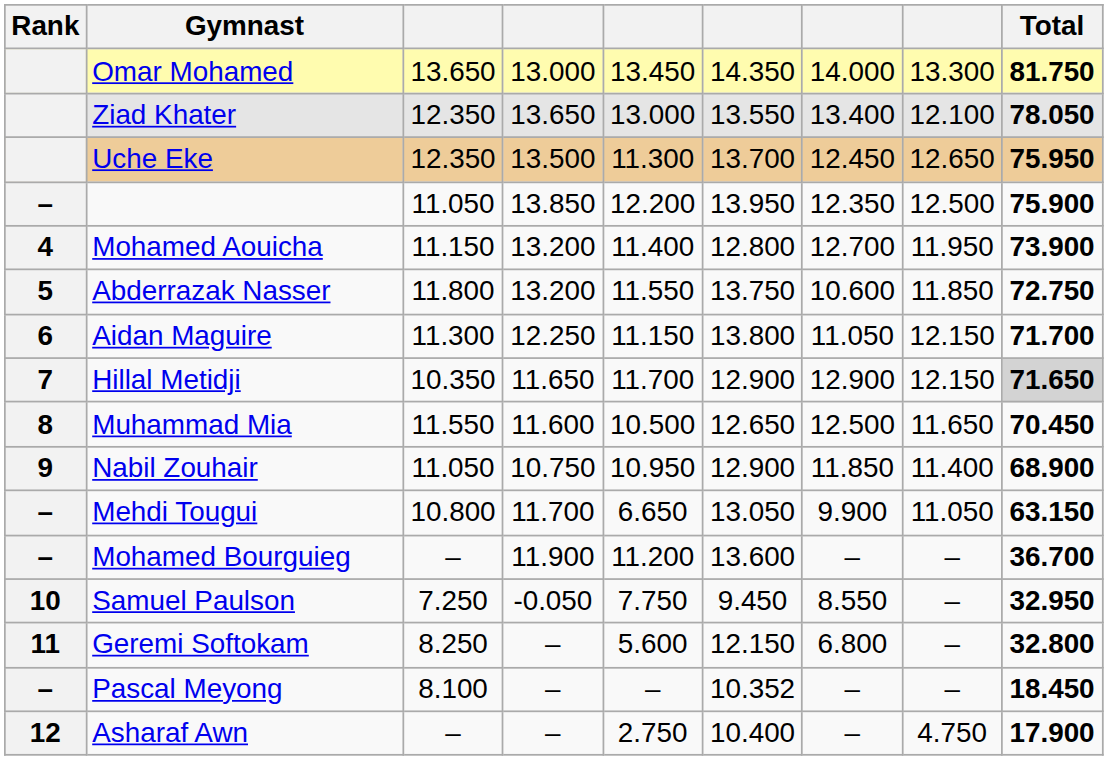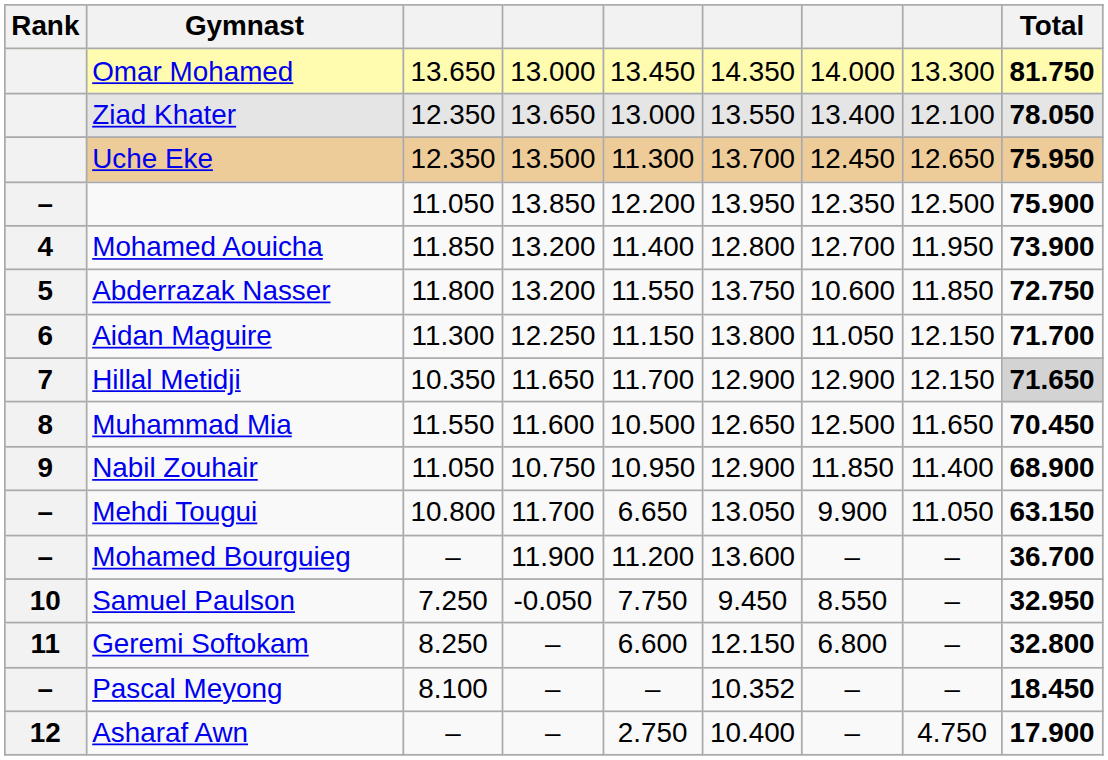 <table class="wikitable sortable" style="text-align:center; font-size:100%">
 <tr>
 <th scope="col" style="width:15px;">Rank</th>
 <th scope="col" style="width:175px;">Gymnast</th>
 <th scope="col" style="width:50px;"></th>
 <th scope="col" style="width:50px;"></th>
 <th scope="col" style="width:50px;"></th>
 <th scope="col" style="width:50px;"></th>
 <th scope="col" style="width:50px;"></th>
 <th scope="col" style="width:50px;"></th>
 <th scope="col" style="width:50px;">Total</th>
 </tr>
 <tr style="background:#fffcaf;">
 <th></th>
 <td style="text-align:left;"> <a href='#'>Omar Mohamed</a></td>
 <td>13.650</td>
 <td>13.000</td>
 <td>13.450</td>
 <td>14.350</td>
 <td>14.000</td>
 <td>13.300</td>
 <td><strong>81.750</strong></td>
 </tr>
 <tr style="background:#e5e5e5;">
 <th></th>
 <td style="text-align:left;"> <a href='#'>Ziad Khater</a></td>
 <td>12.350</td>
 <td>13.650</td>
 <td>13.000</td>
 <td>13.550</td>
 <td>13.400</td>
 <td>12.100</td>
 <td><strong>78.050</strong></td>
 </tr>
 <tr style="background:#ec9;">
 <th></th>
 <td style="text-align:left;"> <a href='#'>Uche Eke</a></td>
 <td>12.350</td>
 <td>13.500</td>
 <td>11.300</td>
 <td>13.700</td>
 <td>12.450</td>
 <td>12.650</td>
 <td><strong>75.950</strong></td>
 </tr>
 <tr>
 <th>–</th>
 <td style="text-align:left;"></td>
 <td>11.050</td>
 <td>13.850</td>
 <td>12.200</td>
 <td>13.950</td>
 <td>12.350</td>
 <td>12.500</td>
 <td><strong>75.900</strong></td>
 </tr>
 <tr>
 <th>4</th>
 <td style="text-align:left;"> <a href='#'>Mohamed Aouicha</a></td>
-<td>11.150</td>
+<td>11.850</td>
 <td>13.200</td>
 <td>11.400</td>
 <td>12.800</td>
 <td>12.700</td>
 <td>11.950</td>
 <td><strong>73.900</strong></td>
 </tr>
 <tr>
 <th>5</th>
 <td style="text-align:left;"> <a href='#'>Abderrazak Nasser</a></td>
 <td>11.800</td>
 <td>13.200</td>
 <td>11.550</td>
 <td>13.750</td>
 <td>10.600</td>
 <td>11.850</td>
 <td><strong>72.750</strong></td>
 </tr>
 <tr>
 <th>6</th>
 <td style="text-align:left;"> <a href='#'>Aidan Maguire</a></td>
 <td>11.300</td>
 <td>12.250</td>
 <td>11.150</td>
 <td>13.800</td>
 <td>11.050</td>
 <td>12.150</td>
 <td><strong>71.700</strong></td>
 </tr>
 <tr>
 <th>7</th>
 <td style="text-align:left;"> <a href='#'>Hillal Metidji</a></td>
 <td>10.350</td>
 <td>11.650</td>
 <td>11.700</td>
 <td>12.900</td>
 <td>12.900</td>
 <td>12.150</td>
 <td style="background: lightgrey;"><strong>71.650</strong></td>
 </tr>
 <tr>
 <th>8</th>
 <td style="text-align:left;"> <a href='#'>Muhammad Mia</a></td>
 <td>11.550</td>
 <td>11.600</td>
 <td>10.500</td>
 <td>12.650</td>
 <td>12.500</td>
 <td>11.650</td>
 <td><strong>70.450</strong></td>
 </tr>
 <tr>
 <th>9</th>
 <td style="text-align:left;"> <a href='#'>Nabil Zouhair</a></td>
 <td>11.050</td>
 <td>10.750</td>
 <td>10.950</td>
 <td>12.900</td>
 <td>11.850</td>
 <td>11.400</td>
 <td><strong>68.900</strong></td>
 </tr>
 <tr>
 <th>–</th>
 <td style="text-align:left;"> <a href='#'>Mehdi Tougui</a></td>
 <td>10.800</td>
 <td>11.700</td>
 <td>6.650</td>
 <td>13.050</td>
 <td>9.900</td>
 <td>11.050</td>
 <td><strong>63.150</strong></td>
 </tr>
 <tr>
 <th>–</th>
 <td style="text-align:left;"> <a href='#'>Mohamed Bourguieg</a></td>
 <td>–</td>
 <td>11.900</td>
 <td>11.200</td>
 <td>13.600</td>
 <td>–</td>
 <td>–</td>
 <td><strong>36.700</strong></td>
 </tr>
 <tr>
 <th>10</th>
 <td style="text-align:left;"> <a href='#'>Samuel Paulson</a></td>
 <td>7.250</td>
 <td>-0.050</td>
 <td>7.750</td>
 <td>9.450</td>
 <td>8.550</td>
 <td>–</td>
 <td><strong>32.950</strong></td>
 </tr>
 <tr>
 <th>11</th>
 <td style="text-align:left;"> <a href='#'>Geremi Softokam</a></td>
 <td>8.250</td>
 <td>–</td>
-<td>5.600</td>
+<td>6.600</td>
 <td>12.150</td>
 <td>6.800</td>
 <td>–</td>
 <td><strong>32.800</strong></td>
 </tr>
 <tr>
 <th>–</th>
 <td style="text-align:left;"> <a href='#'>Pascal Meyong</a></td>
 <td>8.100</td>
 <td>–</td>
 <td>–</td>
 <td>10.352</td>
 <td>–</td>
 <td>–</td>
 <td><strong>18.450</strong></td>
 </tr>
 <tr>
 <th>12</th>
 <td style="text-align:left;"> <a href='#'>Asharaf Awn</a></td>
 <td>–</td>
 <td>–</td>
 <td>2.750</td>
 <td>10.400</td>
 <td>–</td>
 <td>4.750</td>
 <td><strong>17.900</strong></td>
 </tr>
 </table>
